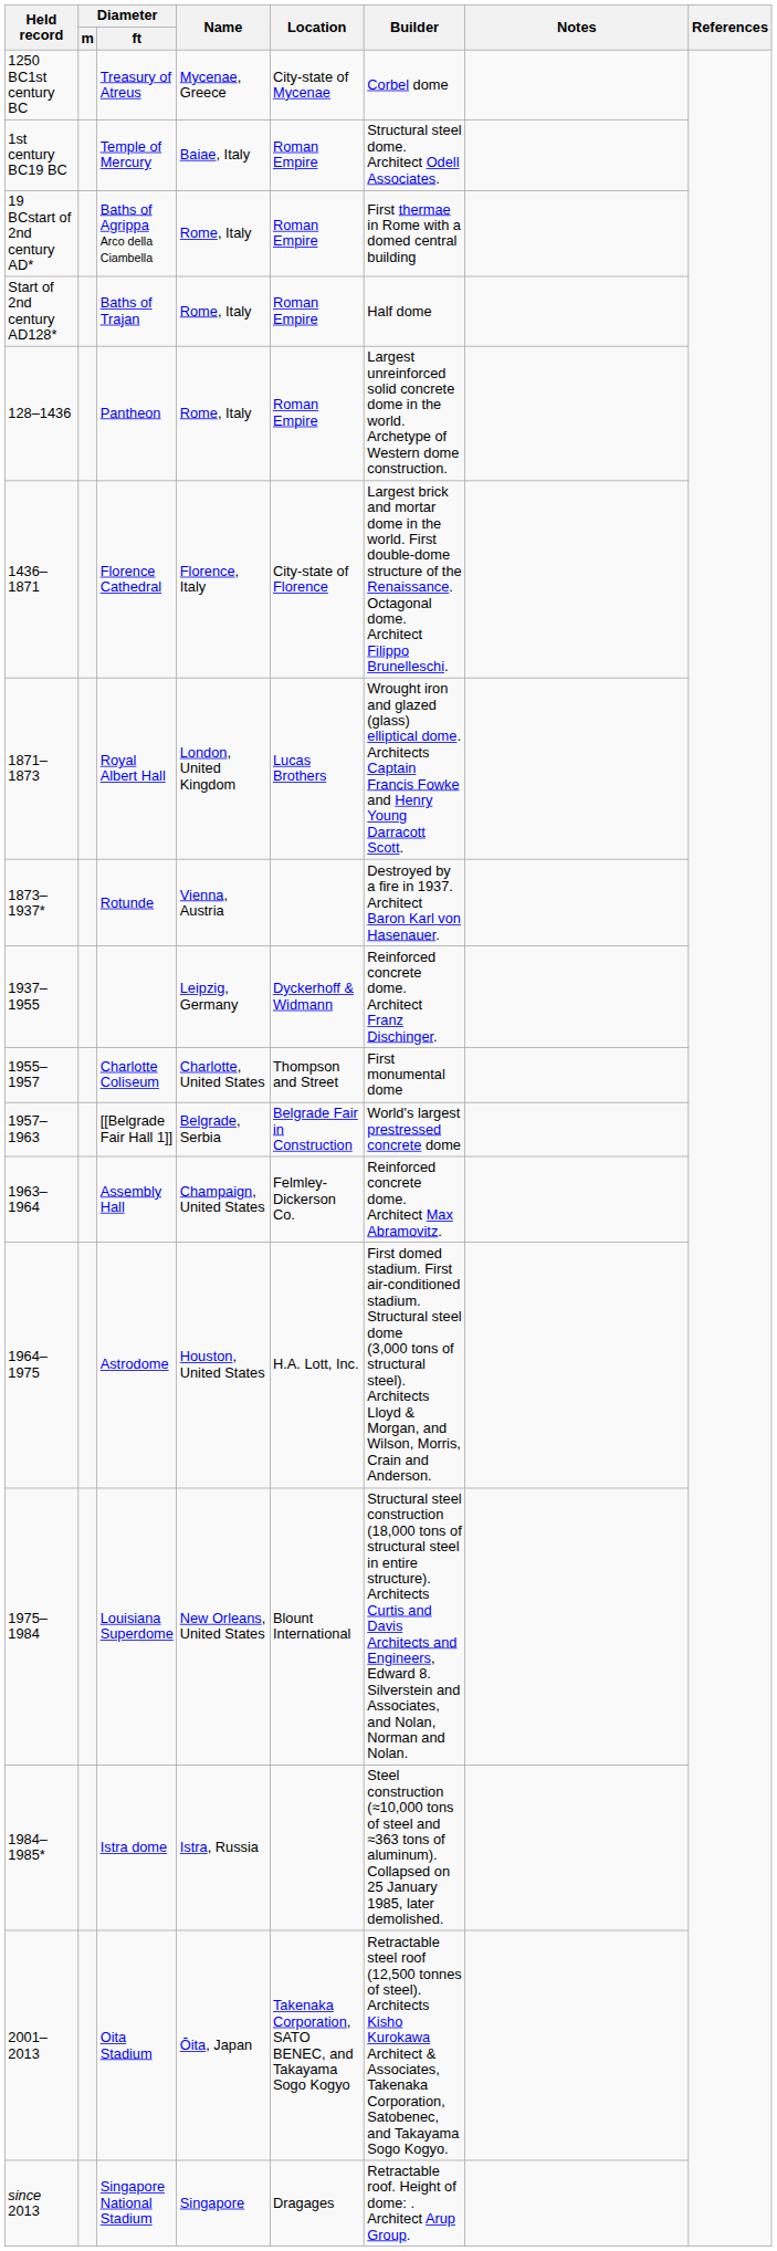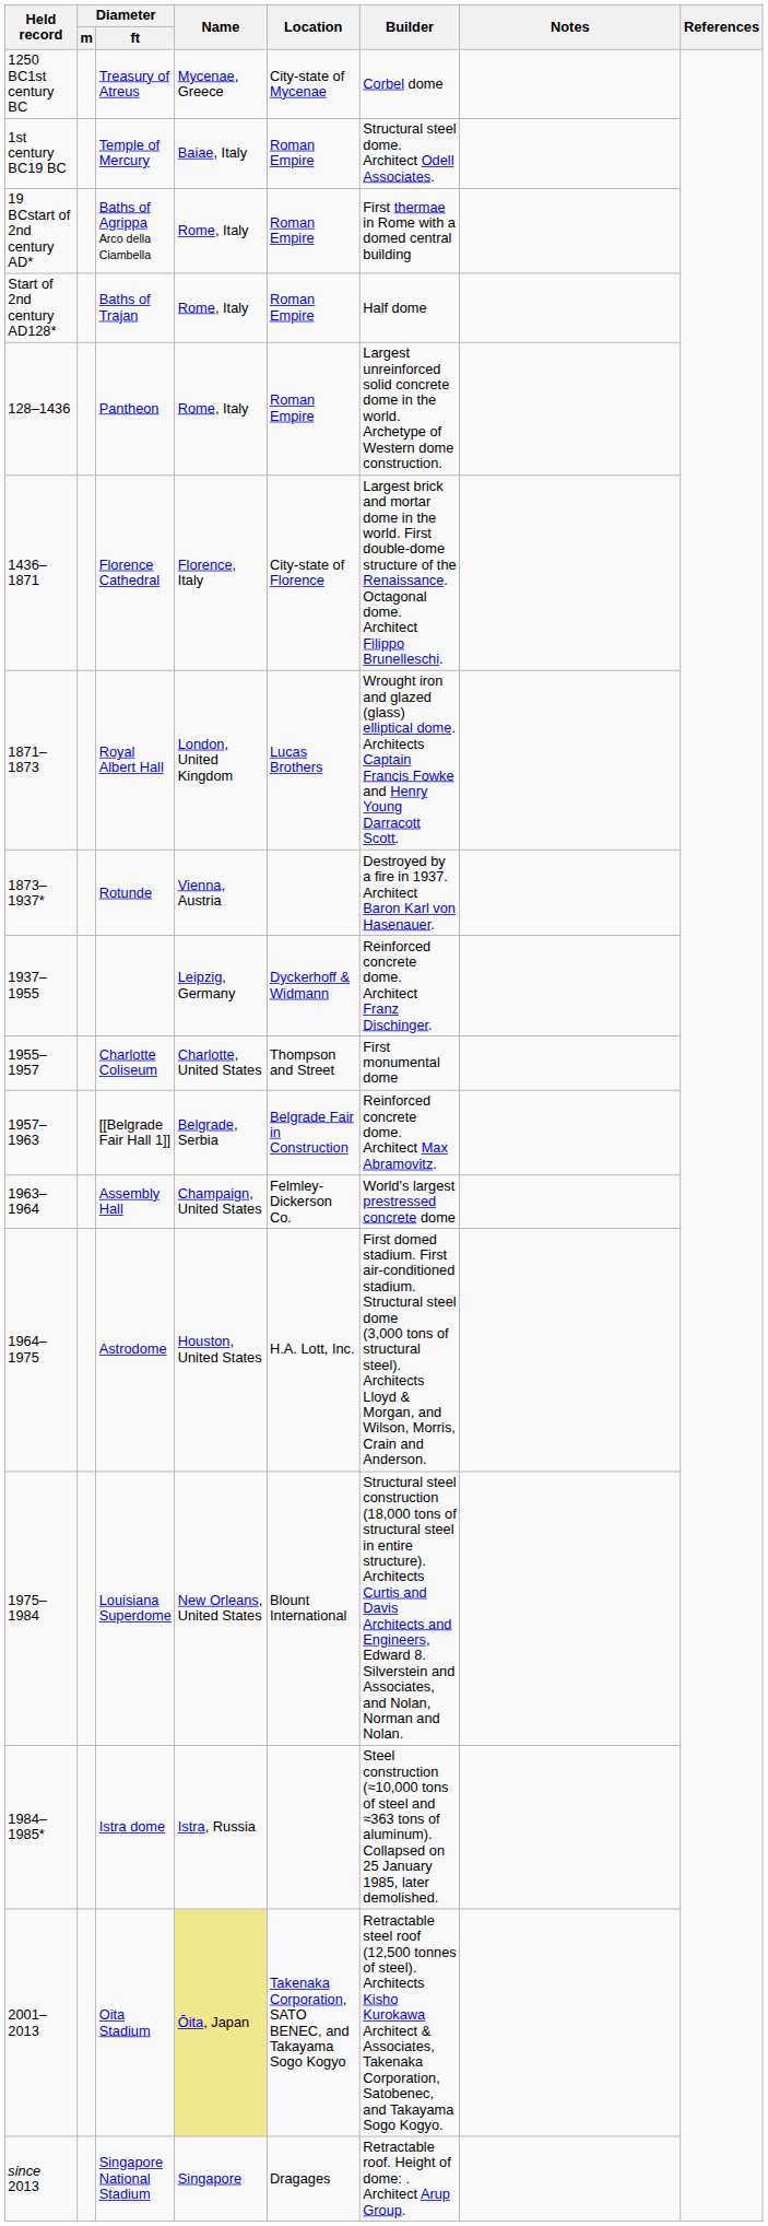 <table class="wikitable sortable">
 <tr>
 <th rowspan=2 width="11%">Held record</th>
 <th colspan=2 width="4%"; data-sort-type="number">Diameter</th>
 <th rowspan=2 width="13%">Name</th>
 <th rowspan=2 width="13%">Location</th>
 <th rowspan=2 width="13%">Builder</th>
 <th rowspan=2 width="44%">Notes</th>
 <th rowspan=2 width="2%">References</th>
 </tr>
 <tr>
 <th width="2%">m</th>
 <th width="2%">ft</th>
 </tr>
 <tr>
 <td>1250 BC1st century BC</td>
 <td></td>
 <td><a href='#'>Treasury of Atreus</a></td>
 <td><a href='#'>Mycenae</a>, Greece</td>
 <td>City-state of <a href='#'>Mycenae</a></td>
 <td><a href='#'>Corbel</a> dome</td>
 <td></td>
 </tr>
 <tr>
 <td>1st century BC19 BC</td>
 <td></td>
 <td><a href='#'>Temple of Mercury</a></td>
 <td><a href='#'>Baiae</a>, Italy</td>
 <td><a href='#'>Roman Empire</a></td>
 <td>Structural steel dome. Architect <a href='#'>Odell Associates</a>.</td>
 <td></td>
 </tr>
 <tr>
 <td>19 BCstart of 2nd century AD*</td>
 <td></td>
 <td><a href='#'>Baths of Agrippa</a><br><small>Arco della Ciambella</small></td>
 <td><a href='#'>Rome</a>, Italy</td>
 <td><a href='#'>Roman Empire</a></td>
 <td>First <a href='#'>thermae</a> in Rome with a domed central building</td>
 <td></td>
 </tr>
 <tr>
 <td>Start of 2nd century AD128*</td>
 <td></td>
 <td><a href='#'>Baths of Trajan</a></td>
 <td><a href='#'>Rome</a>, Italy</td>
 <td><a href='#'>Roman Empire</a></td>
 <td>Half dome</td>
 <td></td>
 </tr>
 <tr>
 <td>128–1436</td>
 <td></td>
 <td><a href='#'>Pantheon</a></td>
 <td><a href='#'>Rome</a>, Italy</td>
 <td><a href='#'>Roman Empire</a></td>
 <td>Largest unreinforced solid concrete dome in the world. Archetype of Western dome construction.</td>
 <td></td>
 </tr>
 <tr>
 <td>1436–1871</td>
 <td></td>
 <td><a href='#'>Florence Cathedral</a></td>
 <td><a href='#'>Florence</a>, Italy</td>
 <td>City-state of <a href='#'>Florence</a></td>
 <td>Largest brick and mortar dome in the world. First double-dome structure of the <a href='#'>Renaissance</a>. Octagonal dome. Architect <a href='#'>Filippo Brunelleschi</a>.</td>
 <td></td>
 </tr>
 <tr>
 <td>1871–1873</td>
 <td></td>
 <td><a href='#'>Royal Albert Hall</a></td>
 <td><a href='#'>London</a>, United Kingdom</td>
 <td><a href='#'>Lucas Brothers</a></td>
 <td>Wrought iron and glazed (glass) <a href='#'>elliptical dome</a>. Architects <a href='#'>Captain Francis Fowke</a> and <a href='#'>Henry Young Darracott Scott</a>.</td>
 <td></td>
 </tr>
 <tr>
 <td>1873–1937*</td>
 <td></td>
 <td><a href='#'>Rotunde</a></td>
 <td><a href='#'>Vienna</a>, Austria</td>
 <td></td>
 <td>Destroyed by a fire in 1937. Architect <a href='#'>Baron Karl von Hasenauer</a>.</td>
 <td></td>
 </tr>
 <tr>
 <td>1937–1955</td>
 <td></td>
 <td></td>
 <td><a href='#'>Leipzig</a>, Germany</td>
 <td><a href='#'>Dyckerhoff & Widmann</a></td>
 <td>Reinforced concrete dome. Architect <a href='#'>Franz Dischinger</a>.</td>
 <td></td>
 </tr>
 <tr>
 <td>1955–1957</td>
 <td></td>
 <td><a href='#'>Charlotte Coliseum</a></td>
 <td><a href='#'>Charlotte</a>, United States</td>
 <td>Thompson and Street</td>
 <td>First monumental dome</td>
 <td></td>
 </tr>
 <tr>
 <td>1957–1963</td>
 <td></td>
 <td>[[Belgrade Fair  Hall 1]]</td>
 <td><a href='#'>Belgrade</a>, Serbia</td>
 <td><a href='#'>Belgrade Fair in Construction</a></td>
-<td>World's largest <a href='#'>prestressed concrete</a> dome</td>
+<td>Reinforced concrete dome. Architect <a href='#'>Max Abramovitz</a>.</td>
 <td></td>
 </tr>
 <tr>
 <td>1963–1964</td>
 <td></td>
 <td><a href='#'>Assembly Hall</a></td>
 <td><a href='#'>Champaign</a>, United States</td>
 <td>Felmley-Dickerson Co.</td>
-<td>Reinforced concrete dome. Architect <a href='#'>Max Abramovitz</a>.</td>
+<td>World's largest <a href='#'>prestressed concrete</a> dome</td>
 <td></td>
 </tr>
 <tr>
 <td>1964–1975</td>
 <td></td>
 <td><a href='#'>Astrodome</a></td>
 <td><a href='#'>Houston</a>, United States</td>
 <td>H.A. Lott, Inc.</td>
 <td>First domed stadium. First air-conditioned stadium. Structural steel dome (3,000 tons of structural steel). Architects Lloyd & Morgan, and Wilson, Morris, Crain and Anderson.</td>
 <td></td>
 </tr>
 <tr>
 <td>1975–1984</td>
 <td></td>
 <td><a href='#'>Louisiana Superdome</a></td>
 <td><a href='#'>New Orleans</a>, United States</td>
 <td>Blount International</td>
 <td>Structural steel construction (18,000 tons of structural steel in entire structure). Architects <a href='#'>Curtis and Davis Architects and Engineers</a>, Edward 8. Silverstein and Associates, and Nolan, Norman and Nolan.</td>
 <td></td>
 </tr>
 <tr>
 <td>1984–1985*</td>
 <td></td>
 <td><a href='#'>Istra dome</a></td>
 <td><a href='#'>Istra</a>, Russia</td>
 <td></td>
 <td>Steel construction (≈10,000 tons of steel and ≈363 tons of aluminum). Collapsed on 25 January 1985, later demolished.</td>
 <td></td>
 </tr>
 <tr>
 <td>2001–2013</td>
 <td></td>
 <td><a href='#'>Oita Stadium</a></td>
-<td><a href='#'>Ōita</a>, Japan</td>
+<td style="background: khaki;"><a href='#'>Ōita</a>, Japan</td>
 <td><a href='#'>Takenaka Corporation</a>, SATO BENEC, and Takayama Sogo Kogyo</td>
 <td>Retractable steel roof (12,500 tonnes of steel). Architects <a href='#'>Kisho Kurokawa</a> Architect & Associates, Takenaka Corporation, Satobenec, and Takayama Sogo Kogyo.</td>
 <td></td>
 </tr>
 <tr>
 <td><em>since</em> 2013</td>
 <td></td>
 <td><a href='#'>Singapore National Stadium</a></td>
 <td><a href='#'>Singapore</a></td>
 <td>Dragages</td>
 <td>Retractable roof. Height of dome: . Architect <a href='#'>Arup Group</a>.</td>
 <td></td>
 </tr>
 </table>
